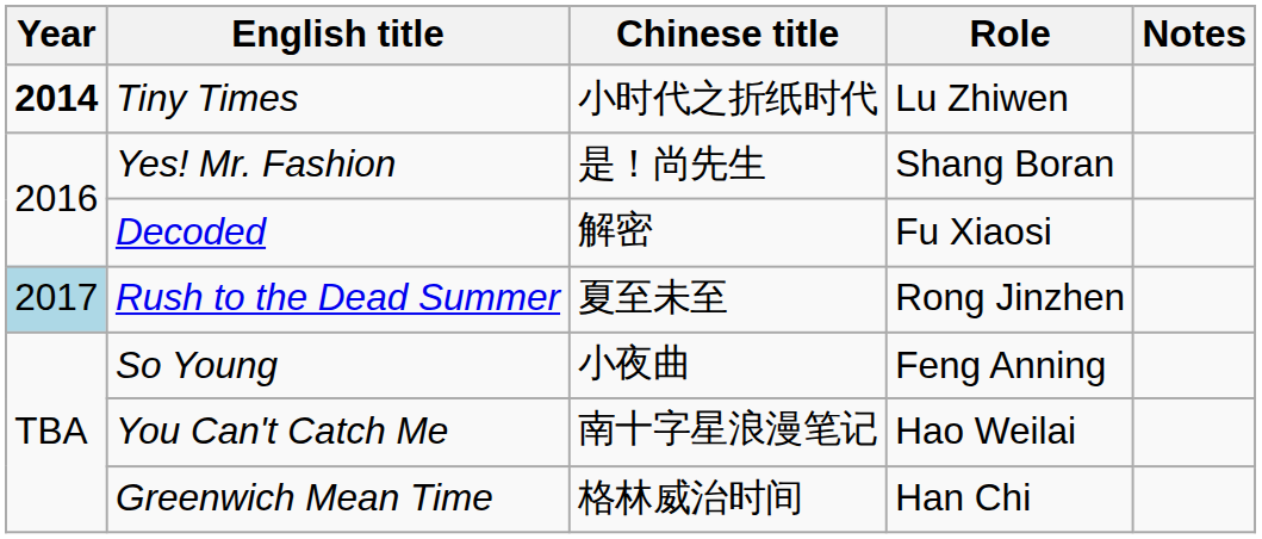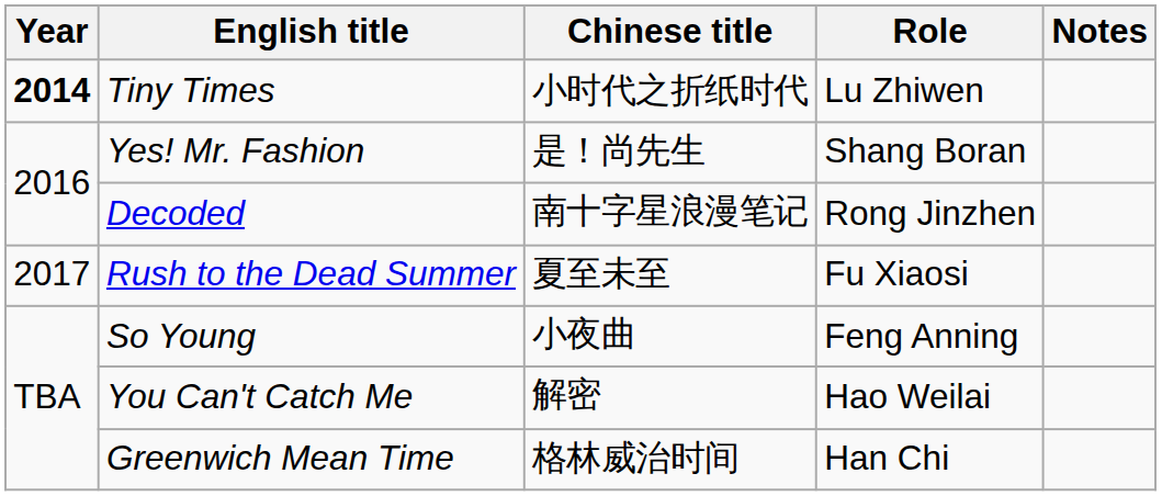 <table class="wikitable sortable">
 <tr>
 <th>Year</th>
 <th>English title</th>
 <th>Chinese title</th>
 <th>Role</th>
 <th>Notes</th>
 </tr>
 <tr>
 <td><strong>2014</strong></td>
 <td><em>Tiny Times</em></td>
 <td>小时代之折纸时代</td>
 <td>Lu Zhiwen</td>
 <td></td>
 </tr>
 <tr>
 <td rowspan=2>2016</td>
 <td><em>Yes! Mr. Fashion</em></td>
 <td>是！尚先生</td>
 <td>Shang Boran</td>
 <td></td>
 </tr>
 <tr>
 <td><em><a href='#'>Decoded</a></em></td>
-<td>解密</td>
-<td>Fu Xiaosi</td>
+<td>南十字星浪漫笔记</td>
+<td>Rong Jinzhen</td>
 <td></td>
 </tr>
 <tr>
-<td style="background: lightblue;">2017</td>
+<td>2017</td>
 <td><em><a href='#'>Rush to the Dead Summer</a></em></td>
 <td>夏至未至</td>
-<td>Rong Jinzhen</td>
+<td>Fu Xiaosi</td>
 <td></td>
 </tr>
 <tr>
 <td rowspan=3>TBA</td>
 <td><em>So Young</em></td>
 <td>小夜曲</td>
 <td>Feng Anning</td>
 <td></td>
 </tr>
 <tr>
 <td><em>You Can't Catch Me</em></td>
-<td>南十字星浪漫笔记</td>
+<td>解密</td>
 <td>Hao Weilai</td>
 <td></td>
 </tr>
 <tr>
 <td><em>Greenwich Mean Time</em></td>
 <td>格林威治时间</td>
 <td>Han Chi</td>
 <td></td>
 </tr>
 </table>
